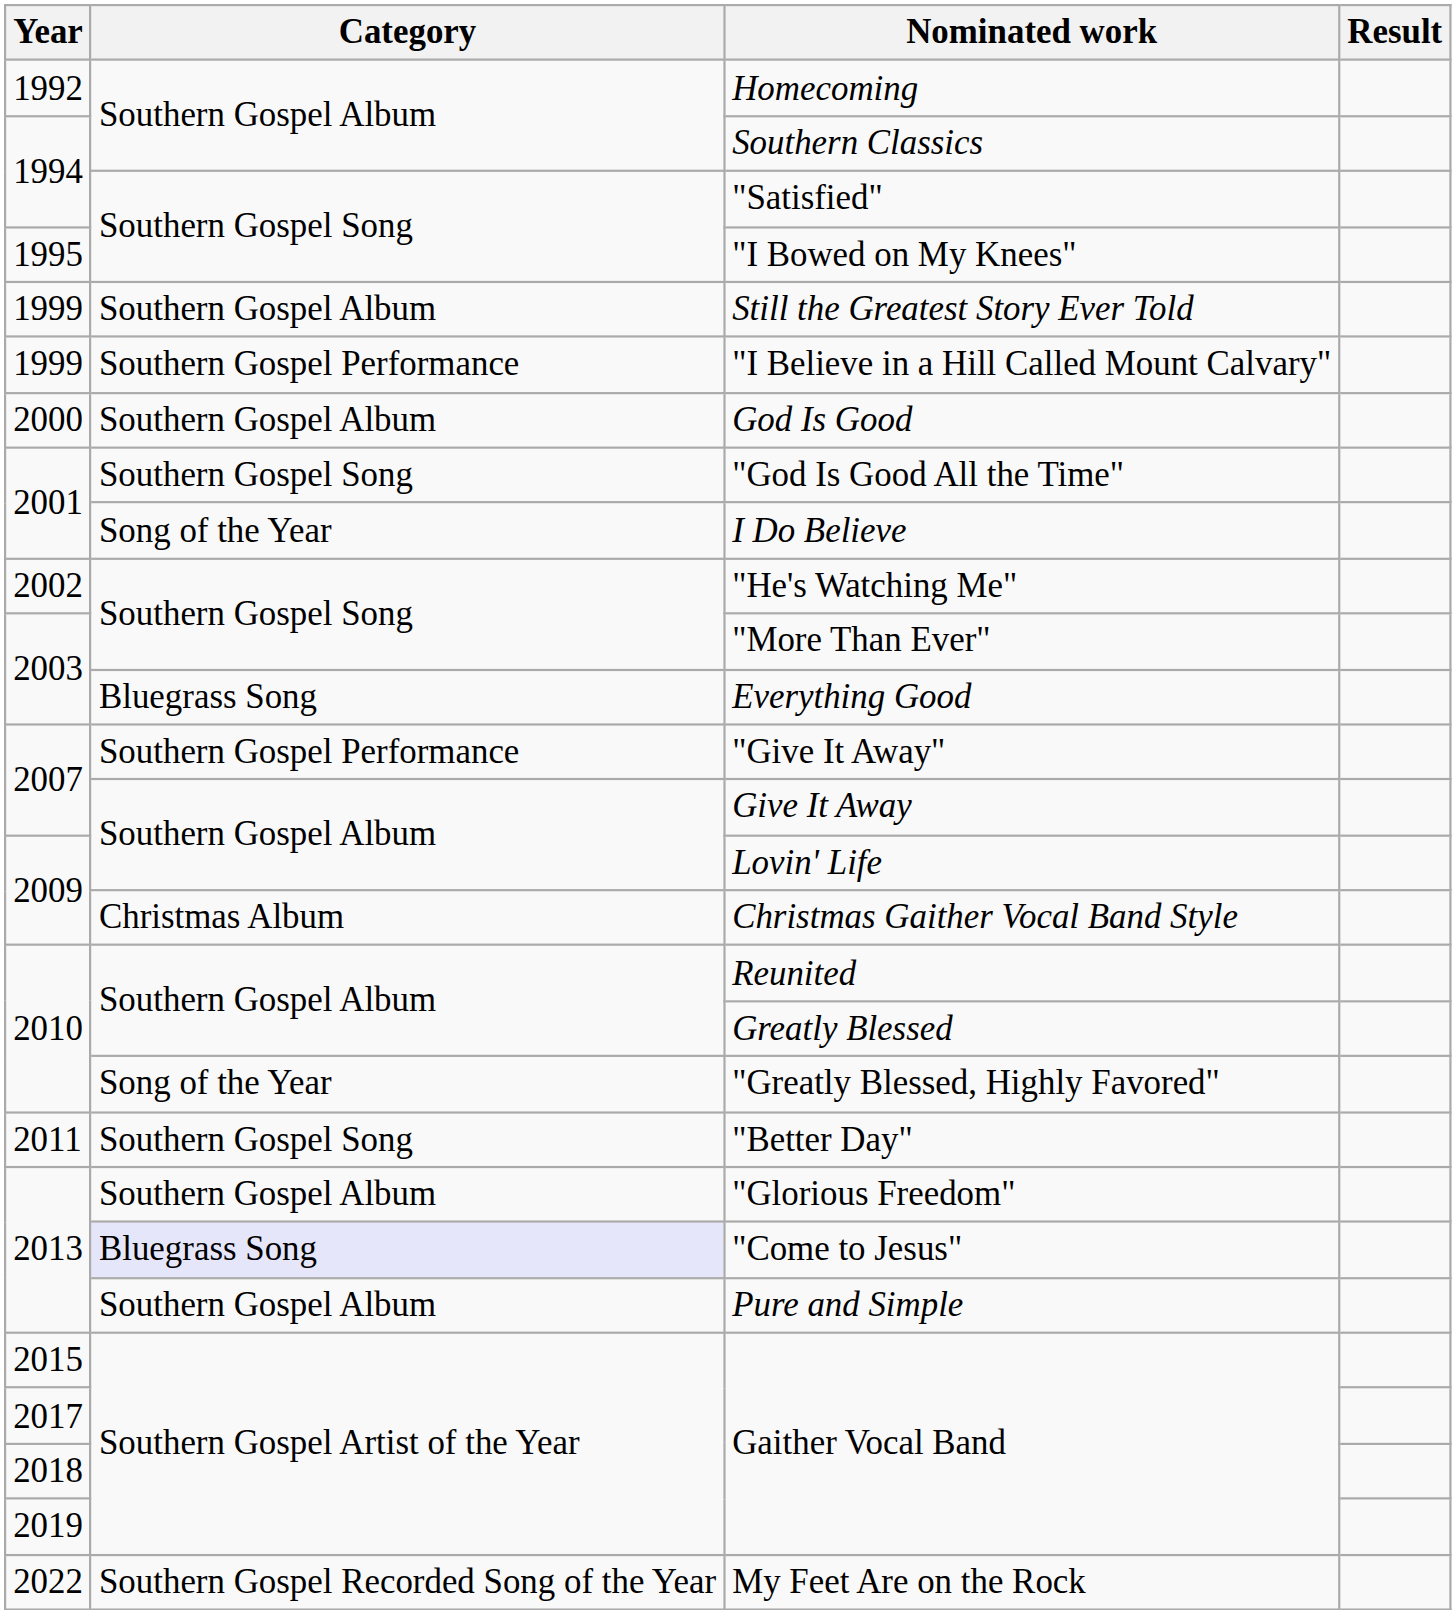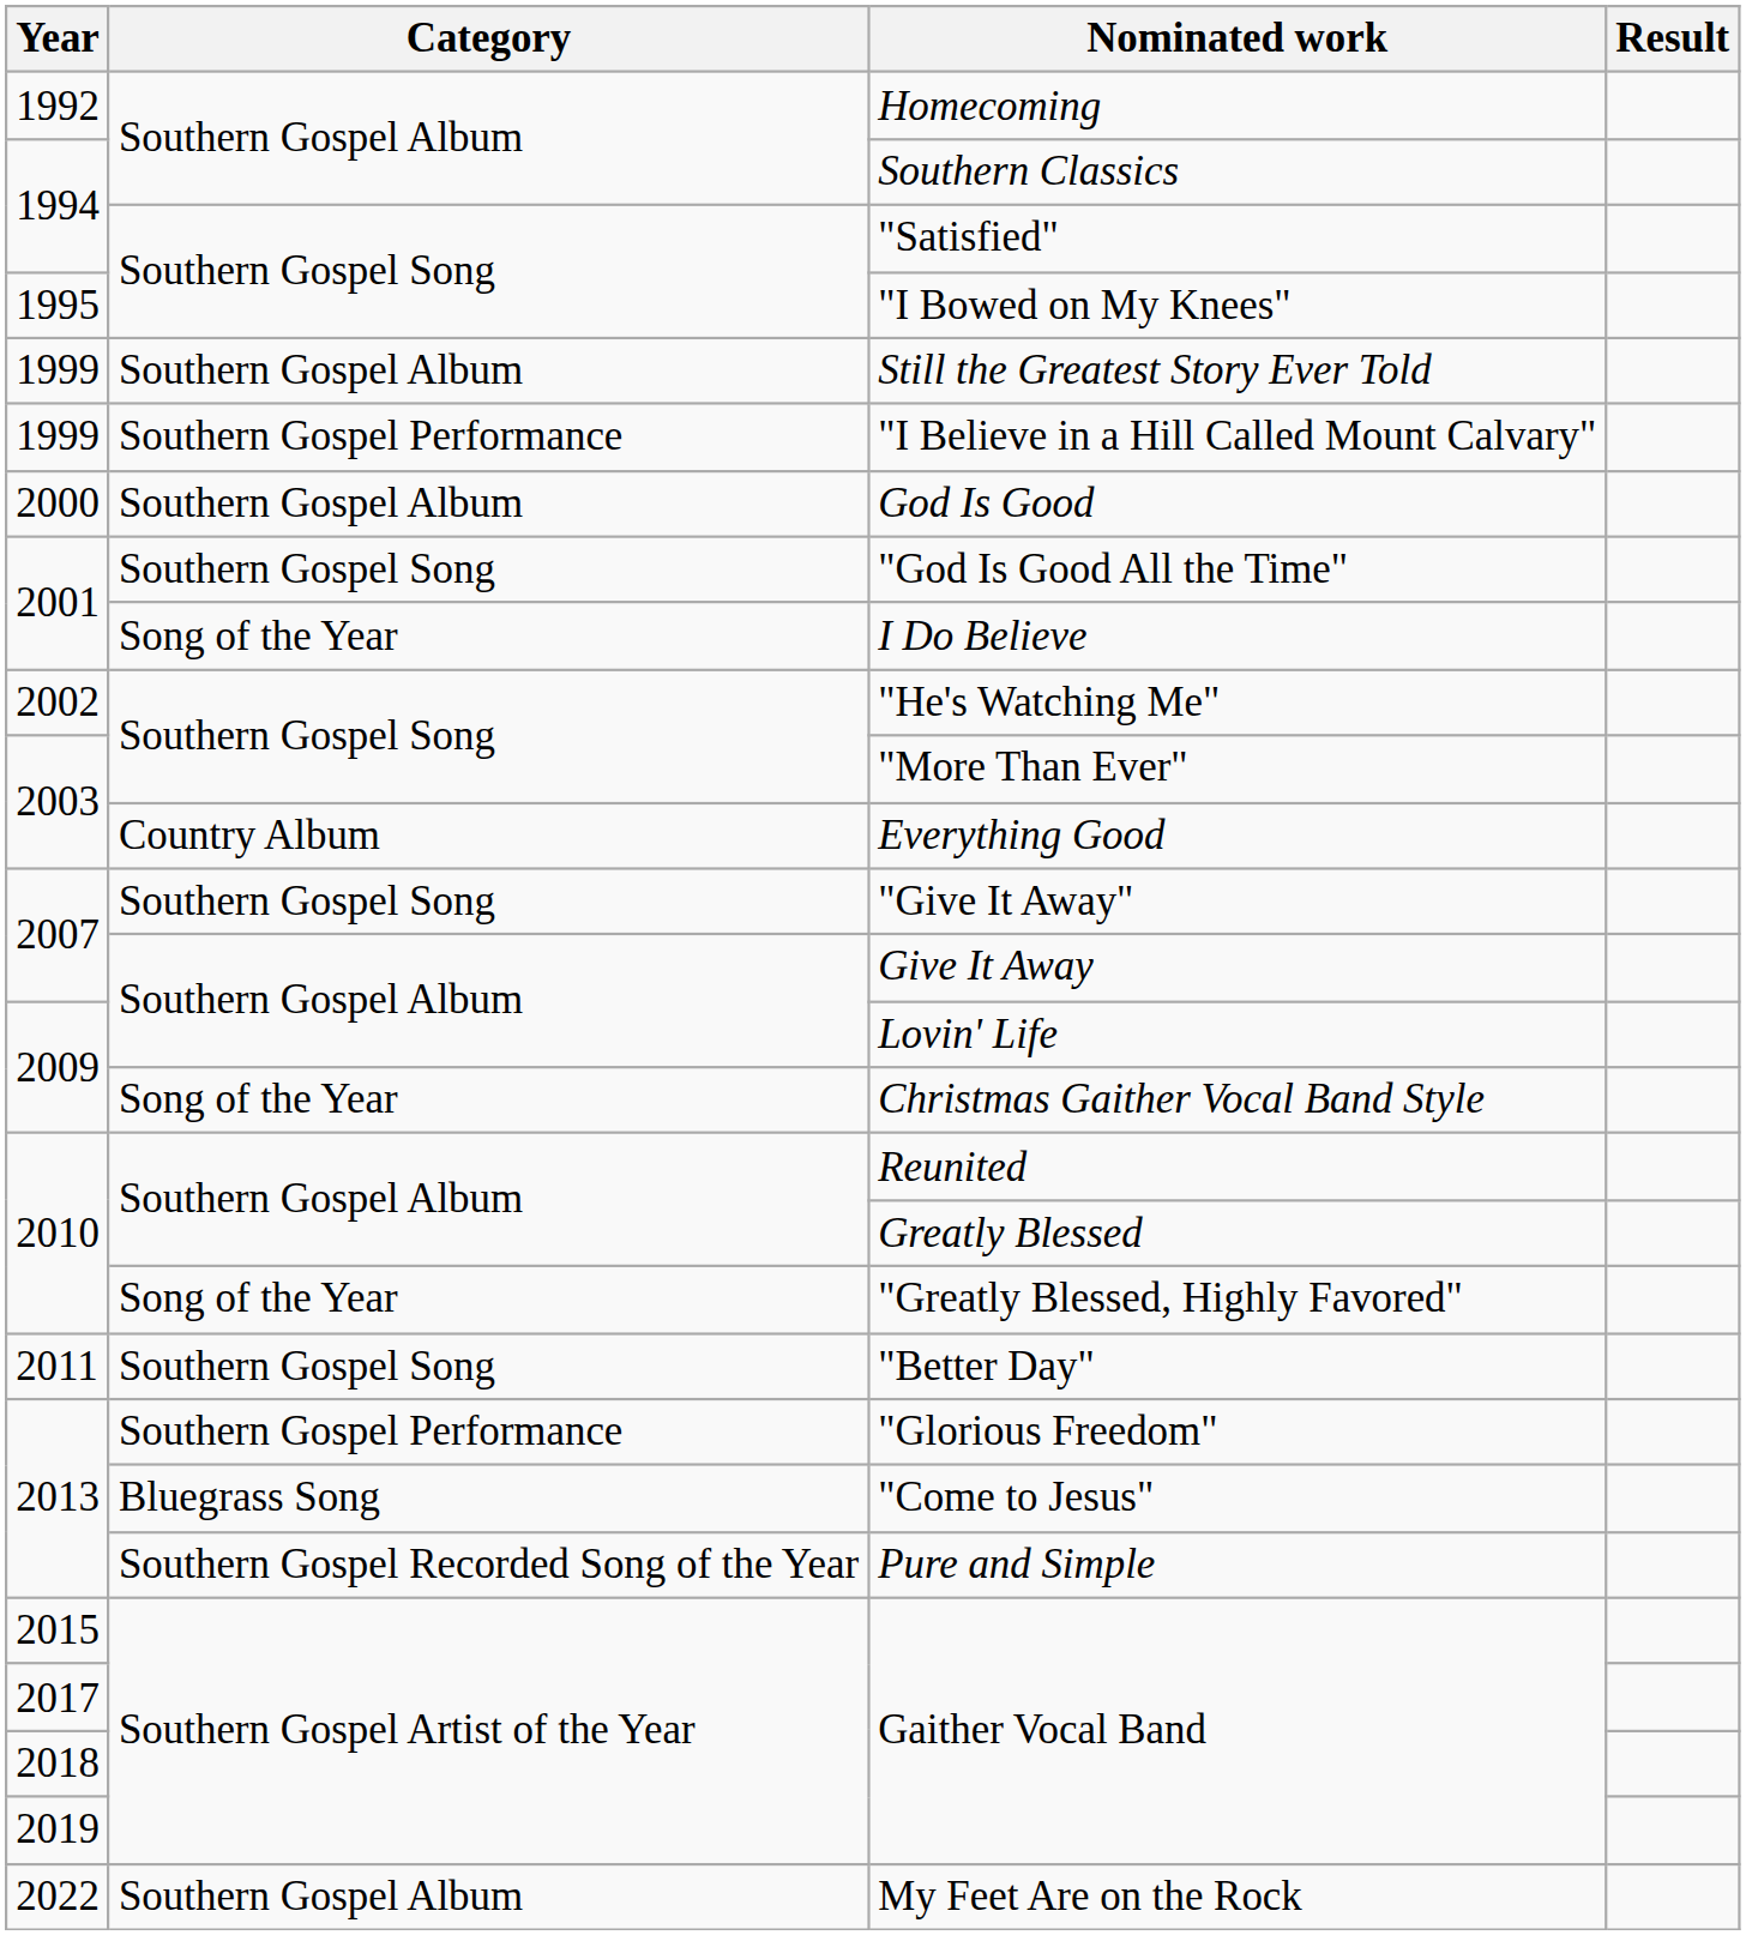 <table class="wikitable sortable">
 <tr>
 <th>Year</th>
 <th>Category</th>
 <th>Nominated work</th>
 <th>Result</th>
 </tr>
 <tr>
 <td>1992</td>
 <td rowspan="2">Southern Gospel Album</td>
 <td><em>Homecoming</em></td>
 <td></td>
 </tr>
 <tr>
 <td rowspan="2">1994</td>
 <td><em>Southern Classics</em></td>
 <td></td>
 </tr>
 <tr>
 <td rowspan="2">Southern Gospel Song</td>
 <td>"Satisfied"</td>
 <td></td>
 </tr>
 <tr>
 <td>1995</td>
 <td>"I Bowed on My Knees"</td>
 <td></td>
 </tr>
 <tr>
 <td>1999</td>
 <td>Southern Gospel Album</td>
 <td><em>Still the Greatest Story Ever Told</em></td>
 <td></td>
 </tr>
 <tr>
 <td>1999</td>
 <td>Southern Gospel Performance</td>
 <td>"I Believe in a Hill Called Mount Calvary"</td>
 <td></td>
 </tr>
 <tr>
 <td>2000</td>
 <td>Southern Gospel Album</td>
 <td><em>God Is Good</em></td>
 <td></td>
 </tr>
 <tr>
 <td rowspan="2">2001</td>
 <td>Southern Gospel Song</td>
 <td>"God Is Good All the Time"</td>
 <td></td>
 </tr>
 <tr>
 <td>Song of the Year</td>
 <td><em>I Do Believe</em></td>
 <td></td>
 </tr>
 <tr>
 <td>2002</td>
 <td rowspan="2">Southern Gospel Song</td>
 <td>"He's Watching Me"</td>
 <td></td>
 </tr>
 <tr>
 <td rowspan="2">2003</td>
 <td>"More Than Ever"</td>
 <td></td>
 </tr>
 <tr>
-<td>Bluegrass Song</td>
+<td>Country Album</td>
 <td><em>Everything Good</em></td>
 <td></td>
 </tr>
 <tr>
 <td rowspan="2">2007</td>
-<td>Southern Gospel Performance</td>
+<td>Southern Gospel Song</td>
 <td>"Give It Away"</td>
 <td></td>
 </tr>
 <tr>
 <td rowspan="2">Southern Gospel Album</td>
 <td><em>Give It Away</em></td>
 <td></td>
 </tr>
 <tr>
 <td rowspan="2">2009</td>
 <td><em>Lovin' Life</em></td>
 <td></td>
 </tr>
 <tr>
-<td>Christmas Album</td>
+<td>Song of the Year</td>
 <td><em>Christmas Gaither Vocal Band Style</em></td>
 <td></td>
 </tr>
 <tr>
 <td rowspan="3">2010</td>
 <td rowspan="2">Southern Gospel Album</td>
 <td><em>Reunited</em></td>
 <td></td>
 </tr>
 <tr>
 <td><em>Greatly Blessed</em></td>
 <td></td>
 </tr>
 <tr>
 <td>Song of the Year</td>
 <td>"Greatly Blessed, Highly Favored"</td>
 <td></td>
 </tr>
 <tr>
 <td>2011</td>
 <td>Southern Gospel Song</td>
 <td>"Better Day"</td>
 <td></td>
 </tr>
 <tr>
 <td rowspan="3">2013</td>
-<td>Southern Gospel Album</td>
+<td>Southern Gospel Performance</td>
 <td>"Glorious Freedom"</td>
 <td></td>
 </tr>
 <tr>
-<td style="background: lavender;">Bluegrass Song</td>
+<td>Bluegrass Song</td>
 <td>"Come to Jesus"</td>
 <td></td>
 </tr>
 <tr>
-<td>Southern Gospel Album</td>
+<td>Southern Gospel Recorded Song of the Year</td>
 <td><em>Pure and Simple</em></td>
 <td></td>
 </tr>
 <tr>
 <td>2015</td>
 <td rowspan="4">Southern Gospel Artist of the Year</td>
 <td rowspan="4">Gaither Vocal Band</td>
 <td></td>
 </tr>
 <tr>
 <td>2017</td>
 <td></td>
 </tr>
 <tr>
 <td>2018</td>
 <td></td>
 </tr>
 <tr>
 <td>2019</td>
 <td></td>
 </tr>
 <tr>
 <td>2022</td>
-<td>Southern Gospel Recorded Song of the Year</td>
+<td>Southern Gospel Album</td>
 <td>My Feet Are on the Rock</td>
 <td></td>
 </tr>
 </table>
